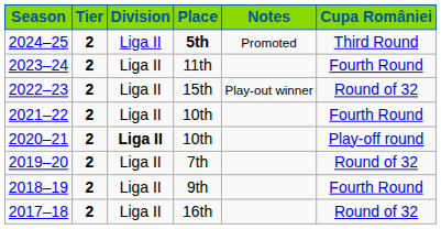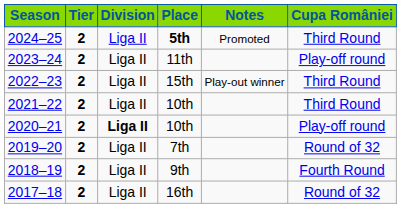 <table class="wikitable" style="text-align:center; font-size:90%">
 <tr>
 <th style="background:#8bd800;color:#01569f;border:1px solid #01569f;">Season</th>
 <th style="background:#8bd800;color:#01569f;border:1px solid #01569f;">Tier</th>
 <th style="background:#8bd800;color:#01569f;border:1px solid #01569f;">Division</th>
 <th style="background:#8bd800;color:#01569f;border:1px solid #01569f;">Place</th>
 <th style="background:#8bd800;color:#01569f;border:1px solid #01569f;">Notes</th>
 <th style="background:#8bd800;color:#01569f;border:1px solid #01569f;">Cupa României</th>
 </tr>
 <tr>
 <td><a href='#'>2024–25</a></td>
 <td><strong>2</strong></td>
 <td><a href='#'>Liga II</a></td>
 <td><strong>5th</strong></td>
 <td><small>Promoted</small></td>
 <td><a href='#'>Third Round</a></td>
 </tr>
 <tr>
 <td><a href='#'>2023–24</a></td>
 <td><strong>2</strong></td>
 <td>Liga II</td>
 <td>11th</td>
 <td></td>
-<td><a href='#'>Fourth Round</a></td>
+<td><a href='#'>Play-off round</a></td>
 </tr>
 <tr>
 <td><a href='#'>2022–23</a></td>
 <td><strong>2</strong></td>
 <td>Liga II</td>
 <td>15th</td>
 <td><small>Play-out winner</small></td>
-<td><a href='#'>Round of 32</a></td>
+<td><a href='#'>Third Round</a></td>
 </tr>
 <tr>
 <td><a href='#'>2021–22</a></td>
 <td><strong>2</strong></td>
 <td>Liga II</td>
 <td>10th</td>
 <td></td>
-<td><a href='#'>Fourth Round</a></td>
+<td><a href='#'>Third Round</a></td>
 </tr>
 <tr>
 <td><a href='#'>2020–21</a></td>
 <td><strong>2</strong></td>
 <td><strong>Liga II</strong></td>
 <td>10th</td>
 <td></td>
 <td><a href='#'>Play-off round</a></td>
 </tr>
 <tr>
 <td><a href='#'>2019–20</a></td>
 <td><strong>2</strong></td>
 <td>Liga II</td>
 <td>7th</td>
 <td></td>
 <td><a href='#'>Round of 32</a></td>
 </tr>
 <tr>
 <td><a href='#'>2018–19</a></td>
 <td><strong>2</strong></td>
 <td>Liga II</td>
 <td>9th</td>
 <td></td>
 <td><a href='#'>Fourth Round</a></td>
 </tr>
 <tr>
 <td><a href='#'>2017–18</a></td>
 <td><strong>2</strong></td>
 <td>Liga II</td>
 <td>16th</td>
 <td></td>
 <td><a href='#'>Round of 32</a></td>
 </tr>
 </table>
